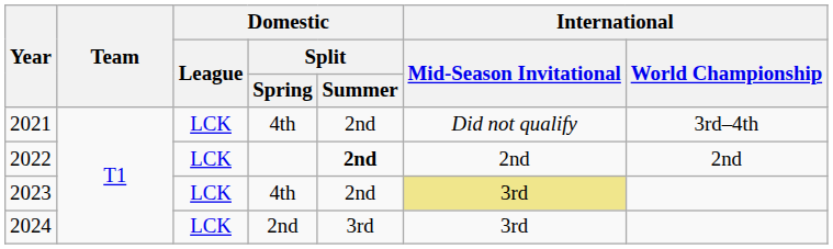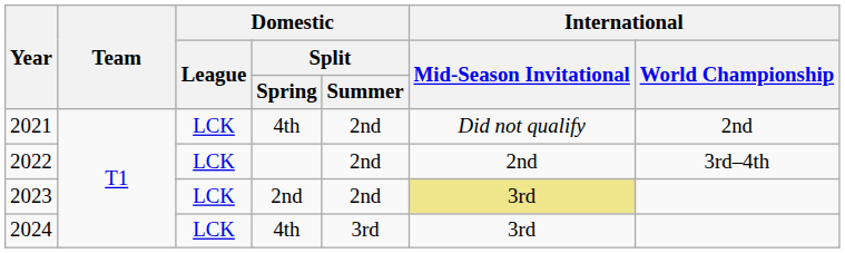 <table class="wikitable" style="font-size:90%; text-align:center;">
 <tr style="background:#f0f6ff;">
 <th rowspan=3>Year</th>
 <th rowspan=3 width=75px>Team</th>
 <th colspan=3>Domestic</th>
 <th colspan=2>International</th>
 </tr>
 <tr>
 <th rowspan=2>League</th>
 <th colspan=2>Split</th>
 <th rowspan=2><a href='#'>Mid-Season Invitational</a></th>
 <th rowspan=2><a href='#'>World Championship</a></th>
 </tr>
 <tr>
 <th>Spring</th>
 <th>Summer</th>
 </tr>
 <tr>
 <td>2021</td>
 <td rowspan="4"><a href='#'>T1</a></td>
 <td><a href='#'>LCK</a></td>
 <td>4th</td>
 <td>2nd</td>
 <td><em>Did not qualify</em></td>
-<td>3rd–4th</td>
+<td>2nd</td>
 </tr>
 <tr>
 <td>2022</td>
 <td><a href='#'>LCK</a></td>
 <td></td>
-<td><strong>2nd</strong></td>
 <td>2nd</td>
 <td>2nd</td>
+<td>3rd–4th</td>
 </tr>
 <tr>
 <td>2023</td>
 <td><a href='#'>LCK</a></td>
-<td>4th</td>
+<td>2nd</td>
 <td>2nd</td>
 <td style="background: khaki;">3rd</td>
 <td></td>
 </tr>
 <tr>
 <td>2024</td>
 <td><a href='#'>LCK</a></td>
-<td>2nd</td>
+<td>4th</td>
 <td>3rd</td>
 <td>3rd</td>
 <td></td>
 </tr>
 </table>
